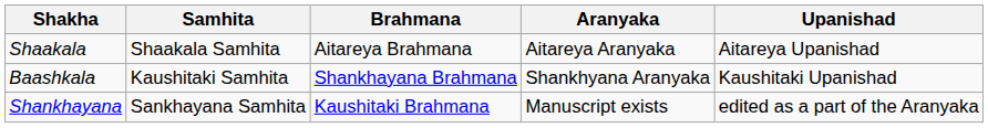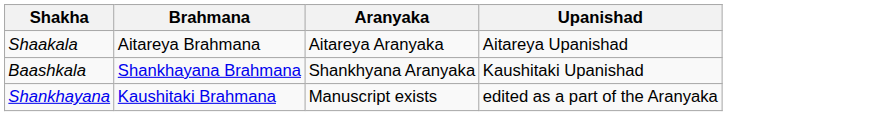 <table class="wikitable">
 <tr>
 <th>Shakha</th>
-<th>Samhita</th>
 <th>Brahmana</th>
 <th>Aranyaka</th>
 <th>Upanishad</th>
 </tr>
 <tr>
 <td><em>Shaakala</em></td>
-<td>Shaakala Samhita</td>
 <td>Aitareya Brahmana</td>
 <td>Aitareya Aranyaka</td>
 <td>Aitareya Upanishad</td>
 </tr>
 <tr>
 <td><em>Baashkala</em></td>
-<td>Kaushitaki Samhita</td>
 <td><a href='#'>Shankhayana Brahmana</a></td>
 <td>Shankhyana Aranyaka</td>
 <td>Kaushitaki Upanishad</td>
 </tr>
 <tr>
 <td><em><a href='#'>Shankhayana</a></em></td>
-<td>Sankhayana Samhita</td>
 <td><a href='#'>Kaushitaki Brahmana</a></td>
 <td>Manuscript exists</td>
 <td>edited as a part of the Aranyaka</td>
 </tr>
 </table>
